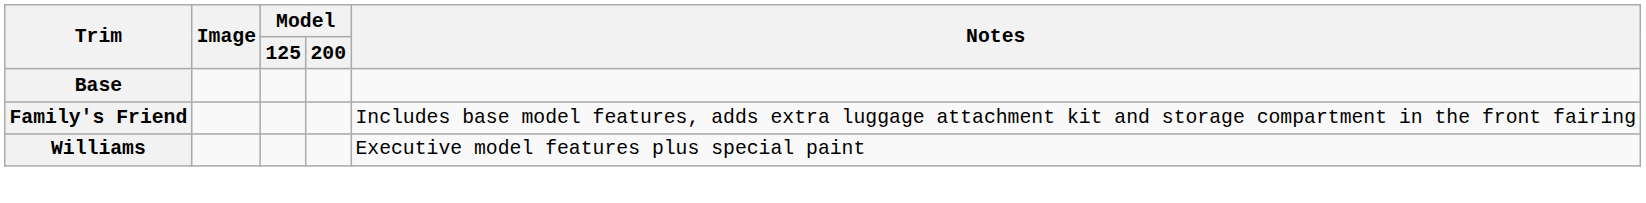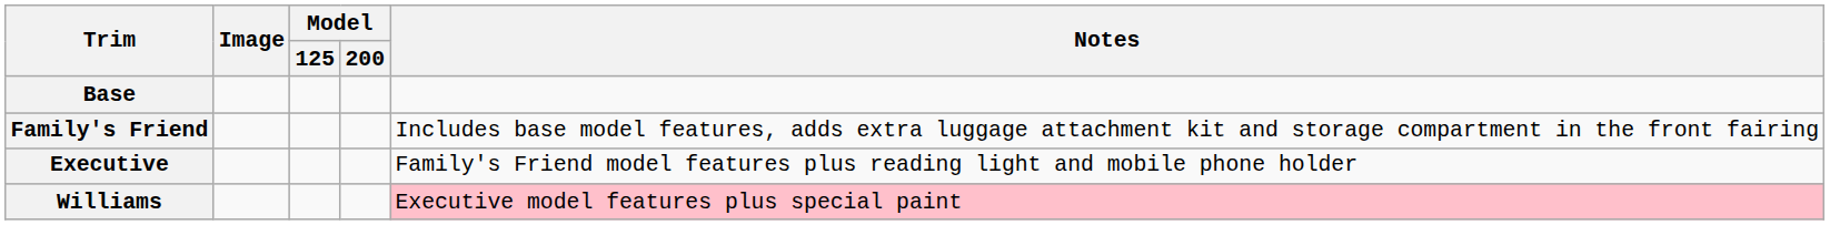 <table class="wikitable" style="font-size:100%;text-align:center;">
 <tr>
 <th rowspan=2>Trim</th>
 <th rowspan=2>Image</th>
 <th colspan=2>Model</th>
 <th rowspan=2>Notes</th>
 </tr>
 <tr>
 <th>125</th>
 <th>200</th>
 </tr>
 <tr>
 <th>Base</th>
 <td></td>
 <td></td>
 <td></td>
 <td style="text-align:left;"></td>
 </tr>
 <tr>
 <th>Family's Friend</th>
 <td></td>
 <td></td>
 <td></td>
 <td style="text-align:left;">Includes base model features, adds extra luggage attachment kit and storage compartment in the front fairing</td>
 </tr>
 <tr>
+<th>Executive</th>
+<td></td>
+<td></td>
+<td></td>
+<td style="text-align:left;">Family's Friend model features plus reading light and mobile phone holder</td>
+</tr>
+<tr>
 <th>Williams</th>
 <td></td>
 <td></td>
 <td></td>
-<td style="text-align:left;">Executive model features plus special paint</td>
+<td style="background: pink; text-align:left;">Executive model features plus special paint</td>
 </tr>
 </table>
